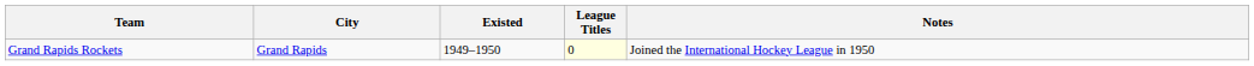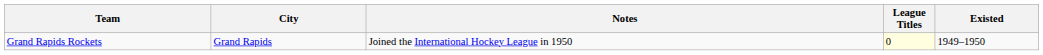 <table class="wikitable">
 <tr>
 <th bgcolor="#DDDDFF" width="20%">Team</th>
 <th bgcolor="#DDDDFF" width="15%">City</th>
+<th bgcolor="#DDDDFF" width="50%">Notes</th>
+<th bgcolor="#DDDDFF" width="5%">League Titles</th>
 <th bgcolor="#DDDDFF" width="10%">Existed</th>
-<th bgcolor="#DDDDFF" width="5%">League Titles</th>
-<th bgcolor="#DDDDFF" width="50%">Notes</th>
 </tr>
 <tr>
 <td><a href='#'>Grand Rapids Rockets</a></td>
 <td><a href='#'>Grand Rapids</a></td>
+<td>Joined the <a href='#'>International Hockey League</a> in 1950</td>
+<td style="background: lightyellow;">0</td>
 <td>1949–1950</td>
-<td style="background: lightyellow;">0</td>
-<td>Joined the <a href='#'>International Hockey League</a> in 1950</td>
 </tr>
 </table>
